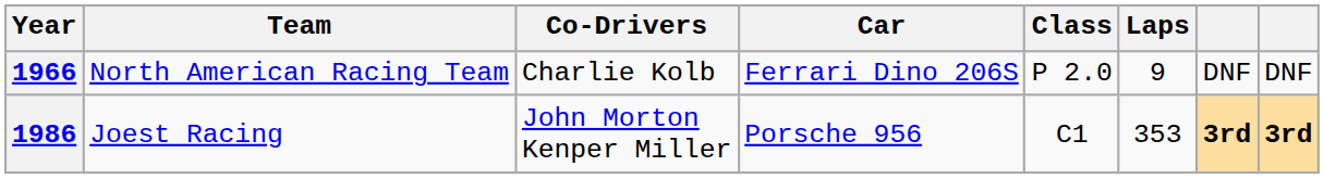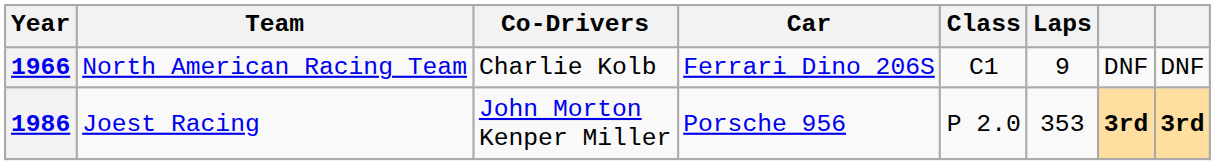 <table class="wikitable" style="text-align:center; font-size:90%">
 <tr>
 <th>Year</th>
 <th>Team</th>
 <th>Co-Drivers</th>
 <th>Car</th>
 <th>Class</th>
 <th>Laps</th>
 <th></th>
 <th></th>
 </tr>
 <tr>
 <th><a href='#'>1966</a></th>
 <td align="left"> <a href='#'>North American Racing Team</a></td>
 <td align="left"> Charlie Kolb</td>
 <td align="left"><a href='#'>Ferrari Dino 206S</a></td>
-<td>P 2.0</td>
+<td>C1</td>
 <td>9</td>
 <td>DNF</td>
 <td>DNF</td>
 </tr>
 <tr>
 <th><a href='#'>1986</a></th>
 <td align="left"> <a href='#'>Joest Racing</a></td>
 <td align="left"> <a href='#'>John Morton</a><br> Kenper Miller</td>
 <td align="left"><a href='#'>Porsche 956</a></td>
-<td>C1</td>
+<td>P 2.0</td>
 <td>353</td>
 <td style="background:#FFDF9F;"><strong>3rd</strong></td>
 <td style="background:#FFDF9F;"><strong>3rd</strong></td>
 </tr>
 </table>
